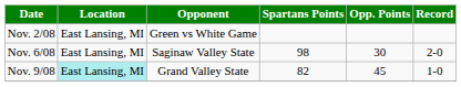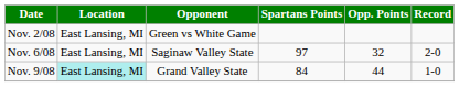 <table class="wikitable" style="text-align:center;">
 <tr>
 <th style="background:green;color:#FFFFFF;">Date</th>
 <th style="background:green;color:#FFFFFF;">Location</th>
 <th style="background:green;color:#FFFFFF;">Opponent</th>
 <th style="background:green;color:#FFFFFF;">Spartans Points</th>
 <th style="background:green;color:#FFFFFF;">Opp. Points</th>
 <th style="background:green;color:#FFFFFF;">Record</th>
 </tr>
 <tr>
 <td>Nov. 2/08</td>
 <td>East Lansing, MI</td>
 <td>Green vs White Game</td>
 <td></td>
 <td></td>
 <td></td>
 </tr>
 <tr>
 <td>Nov. 6/08</td>
 <td>East Lansing, MI</td>
 <td>Saginaw Valley State</td>
-<td>98</td>
-<td>30</td>
+<td>97</td>
+<td>32</td>
 <td>2-0</td>
 </tr>
 <tr>
 <td>Nov. 9/08</td>
 <td style="background: paleturquoise;">East Lansing, MI</td>
 <td>Grand Valley State</td>
-<td>82</td>
-<td>45</td>
+<td>84</td>
+<td>44</td>
 <td>1-0</td>
 </tr>
 <tr>
 </tr>
 </table>
